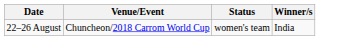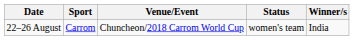 <table class="wikitable sortable">
 <tr>
 <th>Date</th>
+<th>Sport</th>
 <th>Venue/Event</th>
 <th>Status</th>
 <th>Winner/s</th>
 </tr>
 <tr>
 <td>22–26 August</td>
+<td><a href='#'>Carrom</a></td>
 <td>Chuncheon/<a href='#'>2018 Carrom World Cup</a></td>
 <td>women's team</td>
 <td>India</td>
 </tr>
 </table>
